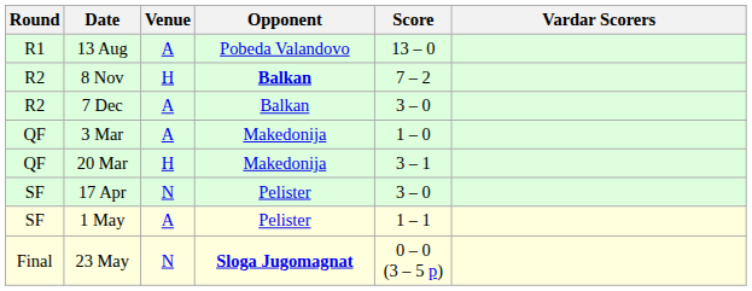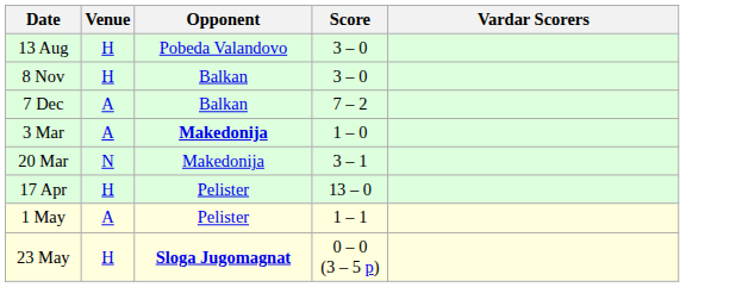 <table class="wikitable sortable" style="text-align: center; font-size:95%;">
 <tr>
-<th width="30">Round</th>
 <th width="60">Date</th>
 <th width="20">Venue</th>
 <th width="150">Opponent</th>
 <th width="60">Score</th>
 <th width="250">Vardar Scorers</th>
 </tr>
 <tr bgcolor="#ddffdd">
-<td>R1</td>
 <td>13 Aug</td>
-<td><a href='#'>A</a></td>
+<td><a href='#'>H</a></td>
 <td><a href='#'>Pobeda Valandovo</a></td>
-<td>13 – 0</td>
+<td>3 – 0</td>
 <td></td>
 </tr>
 <tr bgcolor="#ddffdd">
-<td>R2</td>
 <td>8 Nov</td>
 <td><a href='#'>H</a></td>
-<td><strong><a href='#'>Balkan</a></strong></td>
-<td>7 – 2</td>
-<td></td>
-</tr>
-<tr bgcolor="#ddffdd">
-<td>R2</td>
-<td>7 Dec</td>
-<td><a href='#'>A</a></td>
 <td><a href='#'>Balkan</a></td>
 <td>3 – 0</td>
 <td></td>
 </tr>
 <tr bgcolor="#ddffdd">
-<td>QF</td>
+<td>7 Dec</td>
+<td><a href='#'>A</a></td>
+<td><a href='#'>Balkan</a></td>
+<td>7 – 2</td>
+<td></td>
+</tr>
+<tr bgcolor="#ddffdd">
 <td>3 Mar</td>
 <td><a href='#'>A</a></td>
-<td><a href='#'>Makedonija</a></td>
+<td><strong><a href='#'>Makedonija</a></strong></td>
 <td>1 – 0</td>
 <td></td>
 </tr>
 <tr bgcolor="#ddffdd">
-<td>QF</td>
 <td>20 Mar</td>
-<td><a href='#'>H</a></td>
+<td><a href='#'>N</a></td>
 <td><a href='#'>Makedonija</a></td>
 <td>3 – 1</td>
 <td></td>
 </tr>
 <tr bgcolor="#ddffdd">
-<td>SF</td>
 <td>17 Apr</td>
-<td><a href='#'>N</a></td>
+<td><a href='#'>H</a></td>
 <td><a href='#'>Pelister</a></td>
-<td>3 – 0</td>
+<td>13 – 0</td>
 <td></td>
 </tr>
 <tr bgcolor="#ffffdd">
-<td>SF</td>
 <td>1 May</td>
 <td><a href='#'>A</a></td>
 <td><a href='#'>Pelister</a></td>
 <td>1 – 1</td>
 <td></td>
 </tr>
 <tr bgcolor="#ffffdd">
-<td>Final</td>
 <td>23 May</td>
-<td><a href='#'>N</a></td>
+<td><a href='#'>H</a></td>
 <td><strong><a href='#'>Sloga Jugomagnat</a></strong></td>
 <td>0 – 0<br>(3 – 5 <a href='#'>p</a>)</td>
 <td></td>
 </tr>
 </table>
